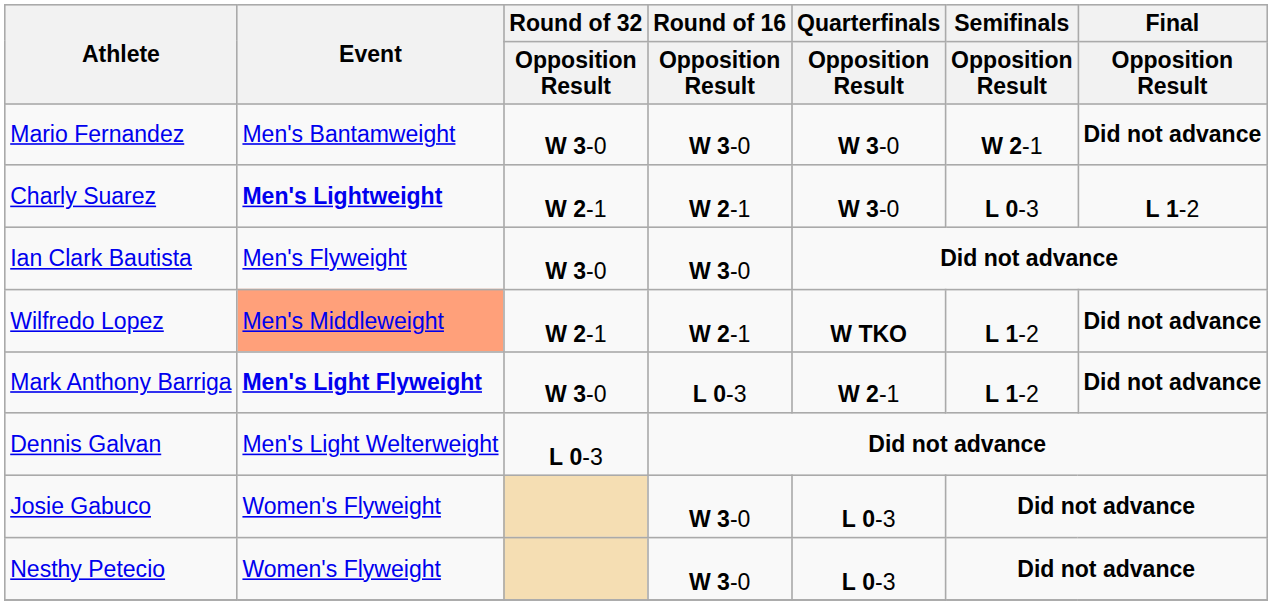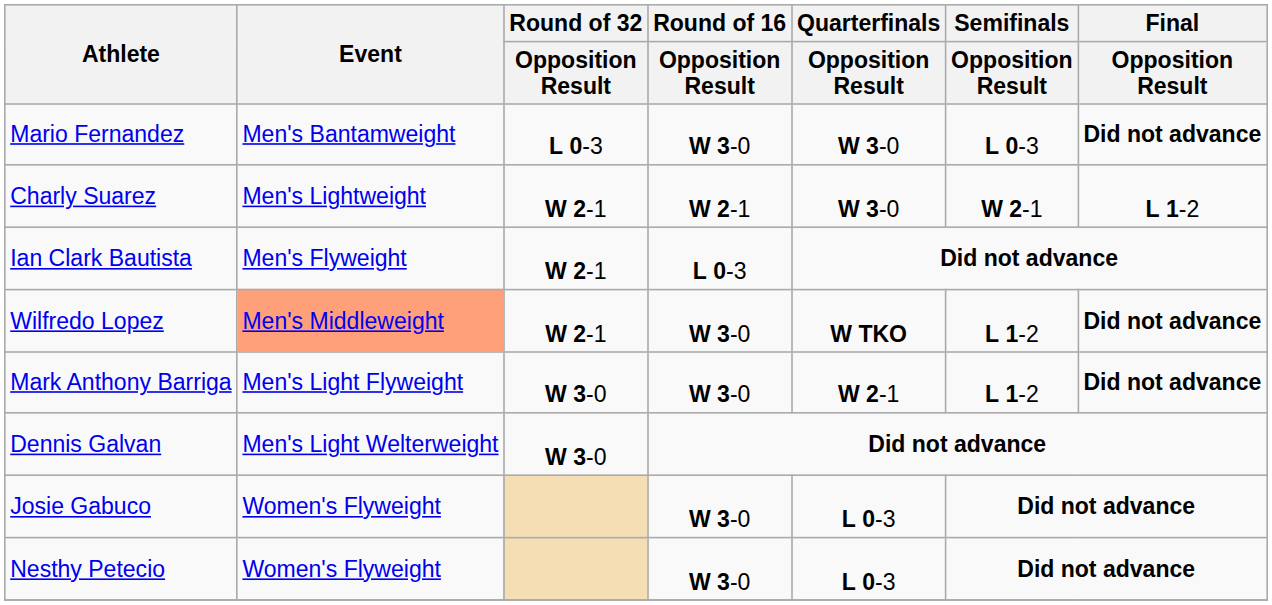 <table class=wikitable style="font-size:90%">
 <tr>
 <th rowspan=2>Athlete</th>
 <th rowspan=2>Event</th>
 <th>Round of 32</th>
 <th>Round of 16</th>
 <th>Quarterfinals</th>
 <th>Semifinals</th>
 <th>Final</th>
 </tr>
 <tr>
 <th>Opposition<br>Result</th>
 <th>Opposition<br>Result</th>
 <th>Opposition<br>Result</th>
 <th>Opposition<br>Result</th>
 <th>Opposition<br>Result</th>
 </tr>
 <tr>
 <td><a href='#'>Mario Fernandez</a></td>
 <td><a href='#'>Men's Bantamweight</a></td>
+<td align=center><br> <strong>L</strong> <strong>0</strong>-3</td>
 <td align=center><br> <strong>W</strong> <strong>3</strong>-0</td>
 <td align=center><br> <strong>W</strong> <strong>3</strong>-0</td>
-<td align=center><br> <strong>W</strong> <strong>3</strong>-0</td>
-<td align=center><br> <strong>W</strong> <strong>2</strong>-1</td>
+<td align=center><br> <strong>L</strong> <strong>0</strong>-3 <br> </td>
 <td align=center colspan=2><strong>Did not advance</strong></td>
 </tr>
 <tr>
 <td><a href='#'>Charly Suarez</a></td>
-<td><strong><a href='#'>Men's Lightweight</a></strong></td>
+<td><a href='#'>Men's Lightweight</a></td>
 <td align=center><br> <strong>W</strong> <strong>2</strong>-1</td>
 <td align=center><br> <strong>W</strong> <strong>2</strong>-1</td>
 <td align=center><br> <strong>W 3</strong>-0</td>
-<td align=center><br> <strong>L</strong> <strong>0</strong>-3 <br> </td>
+<td align=center><br> <strong>W</strong> <strong>2</strong>-1</td>
 <td align=center><br> <strong>L</strong> <strong>1</strong>-2 <br> </td>
 </tr>
 <tr>
 <td><a href='#'>Ian Clark Bautista</a></td>
 <td><a href='#'>Men's Flyweight</a></td>
-<td align=center><br> <strong>W 3</strong>-0</td>
-<td align=center><br> <strong>W</strong> <strong>3</strong>-0</td>
+<td align=center><br> <strong>W</strong> <strong>2</strong>-1</td>
+<td align=center><br> <strong>L</strong> <strong>0</strong>-3</td>
 <td align=center colspan=3><strong>Did not advance</strong></td>
 </tr>
 <tr>
 <td><a href='#'>Wilfredo Lopez</a></td>
 <td style="background: lightsalmon;"><a href='#'>Men's Middleweight</a></td>
 <td align=center><br> <strong>W 2</strong>-1</td>
-<td align=center><br> <strong>W</strong> <strong>2</strong>-1</td>
+<td align=center><br> <strong>W 3</strong>-0</td>
 <td align=center><br><strong>W TKO</strong></td>
 <td align=center><br> <strong>L</strong> <strong>1</strong>-2 <br> </td>
 <td align=center colspan=2><strong>Did not advance</strong></td>
 </tr>
 <tr>
 <td><a href='#'>Mark Anthony Barriga</a></td>
-<td><strong><a href='#'>Men's Light Flyweight</a></strong></td>
+<td><a href='#'>Men's Light Flyweight</a></td>
 <td align=center><br> <strong>W</strong> <strong>3</strong>-0</td>
-<td align=center><br> <strong>L</strong> <strong>0</strong>-3</td>
+<td align=center><br> <strong>W</strong> <strong>3</strong>-0</td>
 <td align=center><br> <strong>W</strong> <strong>2</strong>-1</td>
 <td align=center><br> <strong>L</strong> <strong>1</strong>-2 <br> </td>
 <td align=center colspan=2><strong>Did not advance</strong></td>
 </tr>
 <tr>
 <td><a href='#'>Dennis Galvan</a></td>
 <td><a href='#'>Men's Light Welterweight</a></td>
-<td align=center><br> <strong>L</strong> <strong>0</strong>-3</td>
+<td align=center><br> <strong>W</strong> <strong>3</strong>-0</td>
 <td colspan=4 align=center><strong>Did not advance</strong></td>
 </tr>
 <tr>
 <td><a href='#'>Josie Gabuco</a></td>
 <td><a href='#'>Women's Flyweight</a></td>
 <td style="text-align:center; background:wheat;"></td>
 <td align=center><br> <strong>W</strong> <strong>3</strong>-0</td>
 <td align=center><br> <strong>L</strong> <strong>0</strong>-3</td>
 <td align=center colspan=2><strong>Did not advance</strong></td>
 </tr>
 <tr>
 <td><a href='#'>Nesthy Petecio</a></td>
 <td><a href='#'>Women's Flyweight</a></td>
 <td style="text-align:center; background:wheat;"></td>
 <td align=center><br> <strong>W</strong> <strong>3</strong>-0</td>
 <td align=center><br> <strong>L</strong> <strong>0</strong>-3</td>
 <td align=center colspan=2><strong>Did not advance</strong></td>
 </tr>
 <tr>
 </tr>
 </table>
